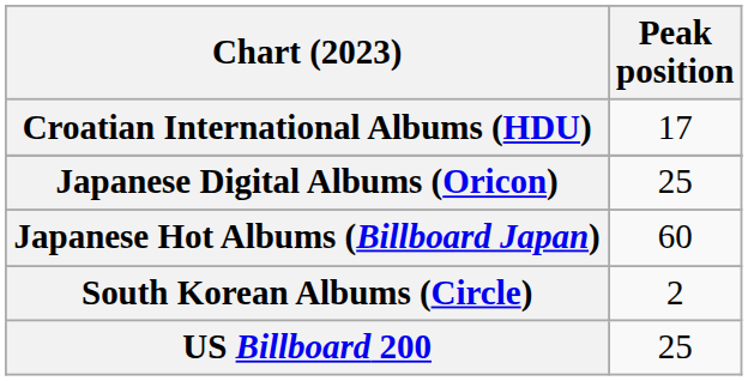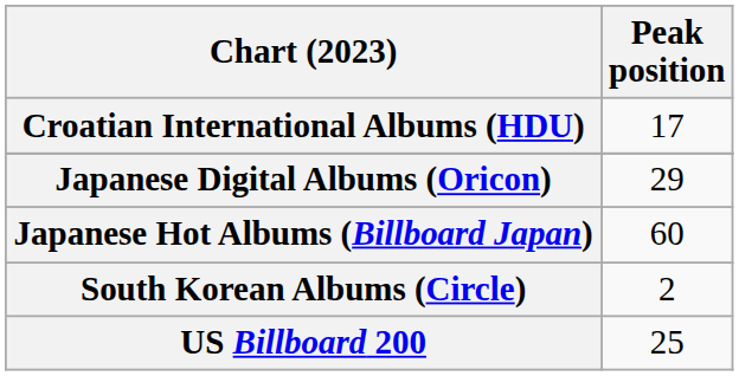 <table class="wikitable sortable plainrowheaders" style="text-align:center;">
 <tr>
 <th scope="col">Chart (2023)</th>
 <th scope="col">Peak<br>position</th>
 </tr>
 <tr>
 <th scope="row">Croatian International Albums (<a href='#'>HDU</a>)</th>
 <td>17</td>
 </tr>
 <tr>
 </tr>
 <tr>
 <th scope="row">Japanese Digital Albums (<a href='#'>Oricon</a>)</th>
-<td>25</td>
+<td>29</td>
 </tr>
 <tr>
 <th scope="row">Japanese Hot Albums (<em><a href='#'>Billboard Japan</a></em>)</th>
 <td>60</td>
 </tr>
 <tr>
 <th scope="row">South Korean Albums (<a href='#'>Circle</a>)</th>
 <td>2</td>
 </tr>
 <tr>
 <th scope="row">US <a href='#'><em>Billboard</em> 200</a></th>
 <td>25</td>
 </tr>
 </table>
